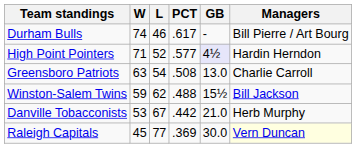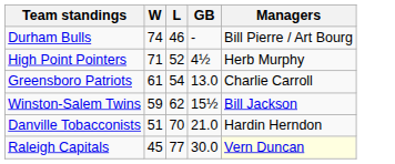 <table class="wikitable">
 <tr>
 <th>Team standings</th>
 <th>W</th>
 <th>L</th>
-<th>PCT</th>
 <th>GB</th>
 <th>Managers</th>
 </tr>
 <tr>
 <td><a href='#'>Durham Bulls</a></td>
 <td>74</td>
 <td>46</td>
-<td>.617</td>
 <td>-</td>
 <td>Bill Pierre / Art Bourg</td>
 </tr>
 <tr>
 <td><a href='#'>High Point Pointers</a></td>
 <td>71</td>
 <td>52</td>
-<td>.577</td>
-<td style="background: lavender;">4½</td>
-<td>Hardin Herndon</td>
+<td>4½</td>
+<td>Herb Murphy</td>
 </tr>
 <tr>
 <td><a href='#'>Greensboro Patriots</a></td>
-<td>63</td>
+<td>61</td>
 <td>54</td>
-<td>.508</td>
 <td>13.0</td>
 <td>Charlie Carroll</td>
 </tr>
 <tr>
 <td><a href='#'>Winston-Salem Twins</a></td>
 <td>59</td>
 <td>62</td>
-<td>.488</td>
 <td>15½</td>
 <td><a href='#'>Bill Jackson</a></td>
 </tr>
 <tr>
 <td><a href='#'>Danville Tobacconists</a></td>
-<td>53</td>
-<td>67</td>
-<td>.442</td>
+<td>51</td>
+<td>70</td>
 <td>21.0</td>
-<td>Herb Murphy</td>
+<td>Hardin Herndon</td>
 </tr>
 <tr>
 <td><a href='#'>Raleigh Capitals</a></td>
 <td>45</td>
 <td>77</td>
-<td>.369</td>
 <td>30.0</td>
 <td style="background: lightyellow;"><a href='#'>Vern Duncan</a></td>
 </tr>
 </table>
